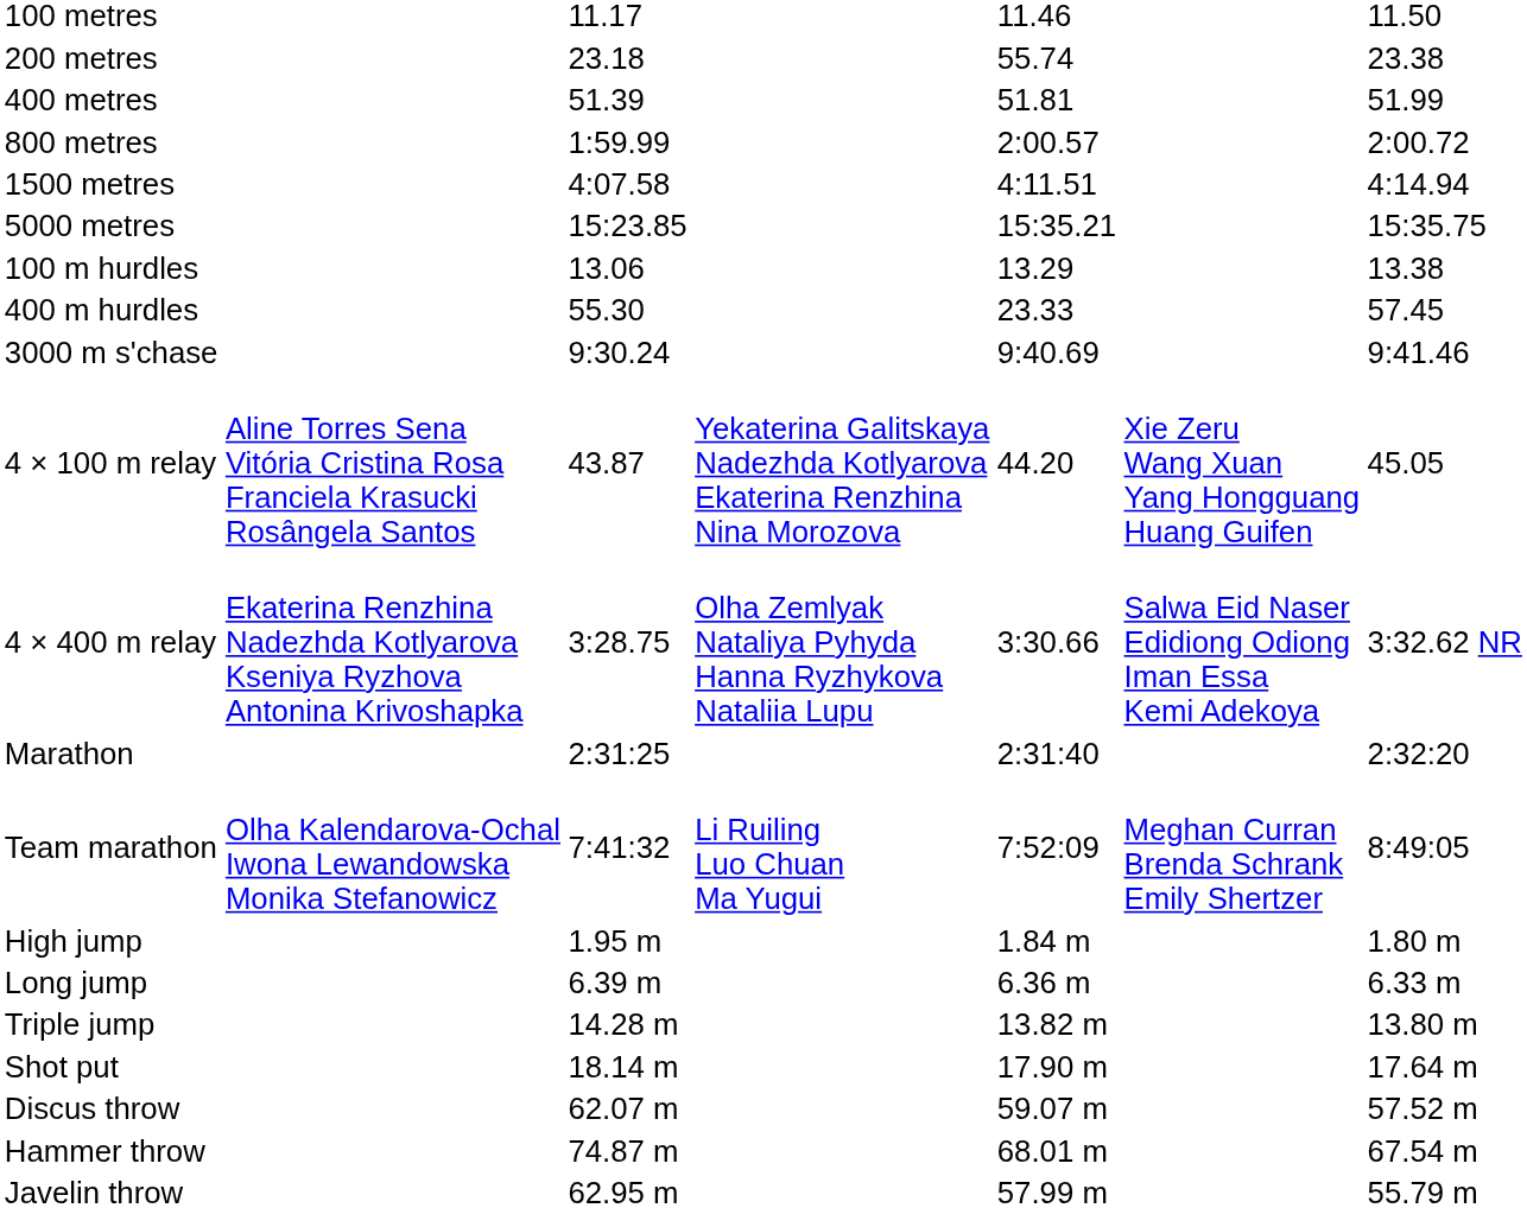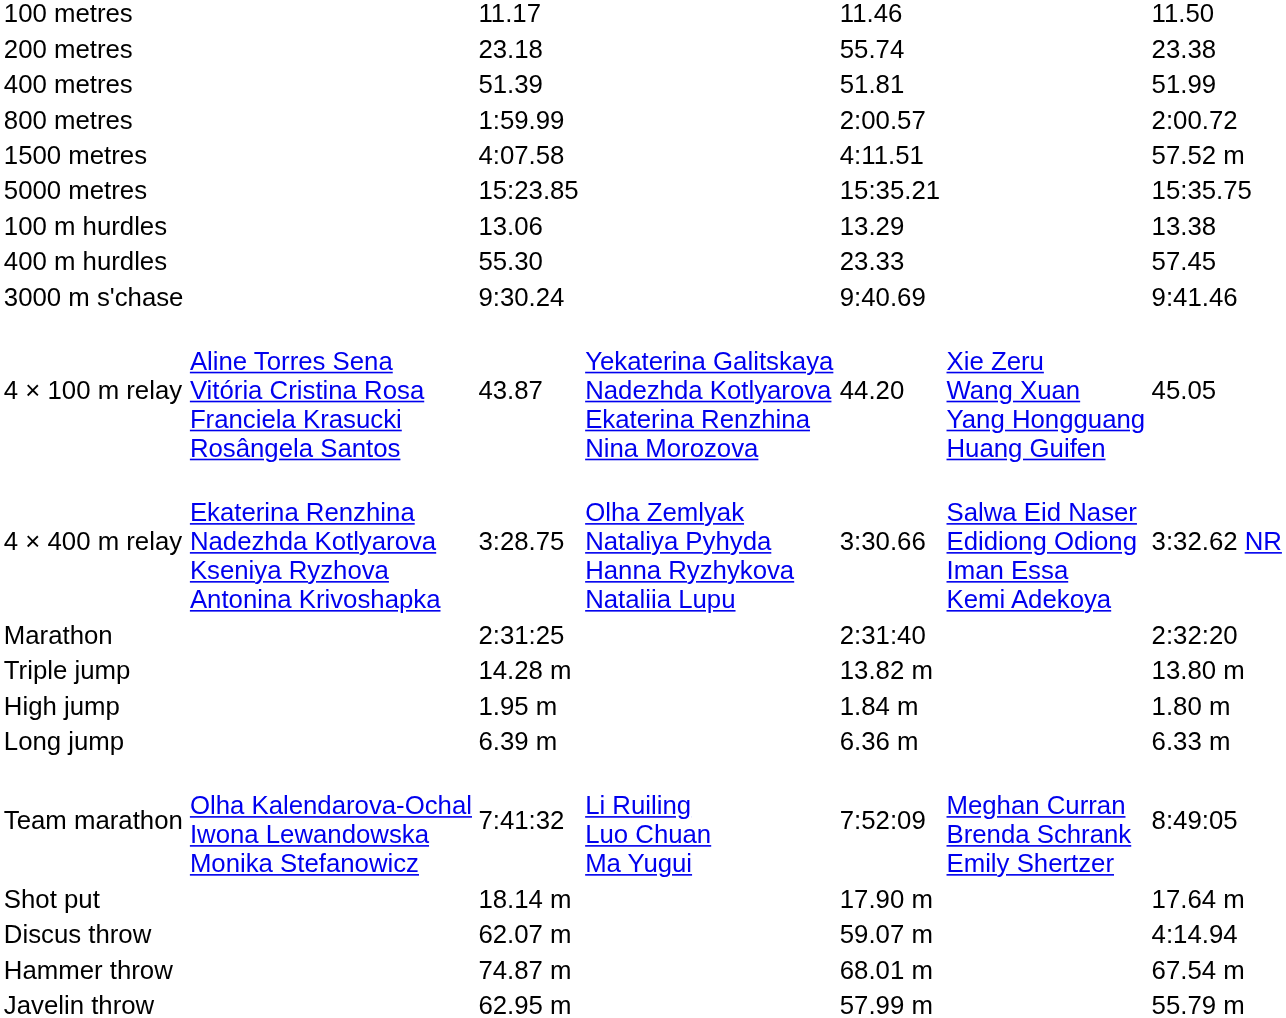 <table>
 <tr>
 <td>100 metres<br></td>
 <td></td>
 <td>11.17 </td>
 <td></td>
 <td>11.46</td>
 <td></td>
 <td>11.50</td>
 </tr>
 <tr>
 <td>200 metres<br></td>
 <td></td>
 <td>23.18</td>
 <td></td>
 <td>55.74</td>
 <td></td>
 <td>23.38</td>
 </tr>
 <tr>
 <td>400 metres<br></td>
 <td></td>
 <td>51.39</td>
 <td></td>
 <td>51.81</td>
 <td></td>
 <td>51.99</td>
 </tr>
 <tr>
 <td>800 metres<br></td>
 <td></td>
 <td>1:59.99 </td>
 <td></td>
 <td>2:00.57</td>
 <td></td>
 <td>2:00.72</td>
 </tr>
 <tr>
 <td>1500 metres<br></td>
 <td></td>
 <td>4:07.58</td>
 <td></td>
 <td>4:11.51</td>
 <td></td>
-<td>4:14.94</td>
+<td>57.52 m</td>
 </tr>
 <tr>
 <td>5000 metres<br></td>
 <td></td>
 <td>15:23.85</td>
 <td></td>
 <td>15:35.21</td>
 <td></td>
 <td>15:35.75</td>
 </tr>
 <tr>
 <td>100 m hurdles<br></td>
 <td></td>
 <td>13.06</td>
 <td></td>
 <td>13.29</td>
 <td></td>
 <td>13.38</td>
 </tr>
 <tr>
 <td>400 m hurdles<br></td>
 <td></td>
 <td>55.30 </td>
 <td></td>
 <td>23.33</td>
 <td></td>
 <td>57.45</td>
 </tr>
 <tr>
 <td>3000 m s'chase<br></td>
 <td></td>
 <td>9:30.24 </td>
 <td></td>
 <td>9:40.69</td>
 <td></td>
 <td>9:41.46</td>
 </tr>
 <tr>
 <td>4 × 100 m relay<br></td>
 <td><br><a href='#'>Aline Torres Sena</a><br><a href='#'>Vitória Cristina Rosa</a><br><a href='#'>Franciela Krasucki</a><br><a href='#'>Rosângela Santos</a></td>
 <td>43.87</td>
 <td><br><a href='#'>Yekaterina Galitskaya</a><br><a href='#'>Nadezhda Kotlyarova</a><br><a href='#'>Ekaterina Renzhina</a><br><a href='#'>Nina Morozova</a></td>
 <td>44.20</td>
 <td><br><a href='#'>Xie Zeru</a><br><a href='#'>Wang Xuan</a><br><a href='#'>Yang Hongguang</a><br><a href='#'>Huang Guifen</a></td>
 <td>45.05</td>
 </tr>
 <tr>
 <td>4 × 400 m relay<br></td>
 <td><br><a href='#'>Ekaterina Renzhina</a><br><a href='#'>Nadezhda Kotlyarova</a><br><a href='#'>Kseniya Ryzhova</a><br><a href='#'>Antonina Krivoshapka</a></td>
 <td>3:28.75 </td>
 <td><br><a href='#'>Olha Zemlyak</a><br><a href='#'>Nataliya Pyhyda</a><br><a href='#'>Hanna Ryzhykova</a><br><a href='#'>Nataliia Lupu</a></td>
 <td>3:30.66</td>
 <td><br><a href='#'>Salwa Eid Naser</a><br><a href='#'>Edidiong Odiong</a><br><a href='#'>Iman Essa</a><br><a href='#'>Kemi Adekoya</a></td>
 <td>3:32.62 <a href='#'>NR</a></td>
 </tr>
 <tr>
 <td>Marathon<br></td>
 <td></td>
 <td>2:31:25</td>
 <td></td>
 <td>2:31:40</td>
 <td></td>
 <td>2:32:20</td>
 </tr>
 <tr>
-<td>Team marathon<br></td>
-<td><br><a href='#'>Olha Kalendarova-Ochal</a><br><a href='#'>Iwona Lewandowska</a><br><a href='#'>Monika Stefanowicz</a></td>
-<td>7:41:32</td>
-<td><br><a href='#'>Li Ruiling</a><br><a href='#'>Luo Chuan</a><br><a href='#'>Ma Yugui</a></td>
-<td>7:52:09</td>
-<td><br><a href='#'>Meghan Curran</a><br><a href='#'>Brenda Schrank</a><br><a href='#'>Emily Shertzer</a></td>
-<td>8:49:05</td>
+<td>Triple jump<br></td>
+<td></td>
+<td>14.28 m </td>
+<td></td>
+<td>13.82 m</td>
+<td></td>
+<td>13.80 m</td>
 </tr>
 <tr>
 <td>High jump<br></td>
 <td></td>
 <td>1.95 m</td>
 <td></td>
 <td>1.84 m</td>
 <td></td>
 <td>1.80 m</td>
 </tr>
 <tr>
 <td>Long jump<br></td>
 <td></td>
 <td>6.39 m</td>
 <td></td>
 <td>6.36 m</td>
 <td></td>
 <td>6.33 m</td>
 </tr>
 <tr>
-<td>Triple jump<br></td>
-<td></td>
-<td>14.28 m </td>
-<td></td>
-<td>13.82 m</td>
-<td></td>
-<td>13.80 m</td>
+<td>Team marathon<br></td>
+<td><br><a href='#'>Olha Kalendarova-Ochal</a><br><a href='#'>Iwona Lewandowska</a><br><a href='#'>Monika Stefanowicz</a></td>
+<td>7:41:32</td>
+<td><br><a href='#'>Li Ruiling</a><br><a href='#'>Luo Chuan</a><br><a href='#'>Ma Yugui</a></td>
+<td>7:52:09</td>
+<td><br><a href='#'>Meghan Curran</a><br><a href='#'>Brenda Schrank</a><br><a href='#'>Emily Shertzer</a></td>
+<td>8:49:05</td>
 </tr>
 <tr>
 <td>Shot put<br></td>
 <td></td>
 <td>18.14 m</td>
 <td></td>
 <td>17.90 m</td>
 <td></td>
 <td>17.64 m</td>
 </tr>
 <tr>
 <td>Discus throw<br></td>
 <td></td>
 <td>62.07 m</td>
 <td></td>
 <td>59.07 m</td>
 <td></td>
-<td>57.52 m</td>
+<td>4:14.94</td>
 </tr>
 <tr>
 <td>Hammer throw<br></td>
 <td></td>
 <td>74.87 m </td>
 <td></td>
 <td>68.01 m</td>
 <td></td>
 <td>67.54 m</td>
 </tr>
 <tr>
 <td>Javelin throw<br></td>
 <td></td>
 <td>62.95 m </td>
 <td></td>
 <td>57.99 m</td>
 <td></td>
 <td>55.79 m</td>
 </tr>
 </table>
